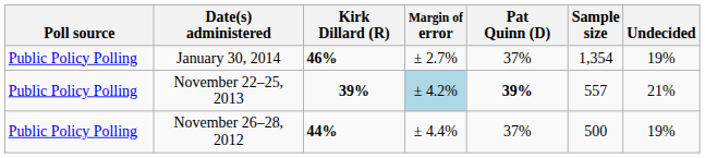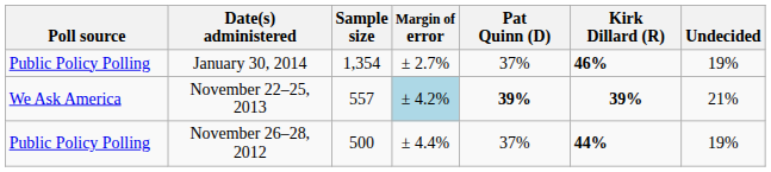 <table class="wikitable">
 <tr valign= bottom>
 <th style="width:150px;">Poll source</th>
 <th style="width:150px;">Date(s)<br>administered</th>
-<th style="width:100px;">Kirk<br>Dillard (R)</th>
+<th class=small>Sample<br>size</th>
 <th><small>Margin of</small><br>error</th>
 <th style="width:100px;">Pat<br>Quinn (D)</th>
-<th class=small>Sample<br>size</th>
+<th style="width:100px;">Kirk<br>Dillard (R)</th>
 <th style="width:40px;">Undecided</th>
 </tr>
 <tr>
 <td><a href='#'>Public Policy Polling</a></td>
 <td align=center>January 30, 2014</td>
-<td><strong>46%</strong></td>
+<td align=center>1,354</td>
 <td align=center>± 2.7%</td>
 <td align=center>37%</td>
-<td align=center>1,354</td>
+<td><strong>46%</strong></td>
 <td align=center>19%</td>
 </tr>
 <tr>
-<td><a href='#'>Public Policy Polling</a></td>
+<td><a href='#'>We Ask America</a></td>
 <td align=center>November 22–25, 2013</td>
-<td align=center><strong>39%</strong></td>
+<td align=center>557</td>
 <td align=center style="background: lightblue;">± 4.2%</td>
 <td align=center><strong>39%</strong></td>
-<td align=center>557</td>
+<td align=center><strong>39%</strong></td>
 <td align=center>21%</td>
 </tr>
 <tr>
 <td><a href='#'>Public Policy Polling</a></td>
 <td align=center>November 26–28, 2012</td>
-<td><strong>44%</strong></td>
+<td align=center>500</td>
 <td align=center>± 4.4%</td>
 <td align=center>37%</td>
-<td align=center>500</td>
+<td><strong>44%</strong></td>
 <td align=center>19%</td>
 </tr>
 </table>
